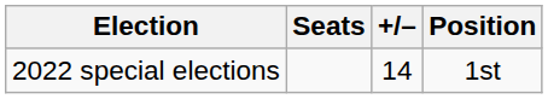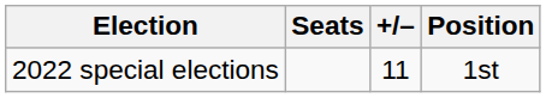 <table class=wikitable style=text-align:center>
 <tr>
 <th>Election</th>
 <th>Seats</th>
 <th>+/–</th>
 <th><strong>Position</strong></th>
 </tr>
 <tr>
 <td>2022 special elections</td>
 <td></td>
-<td> 14</td>
+<td> 11</td>
 <td> 1st</td>
 </tr>
 </table>
